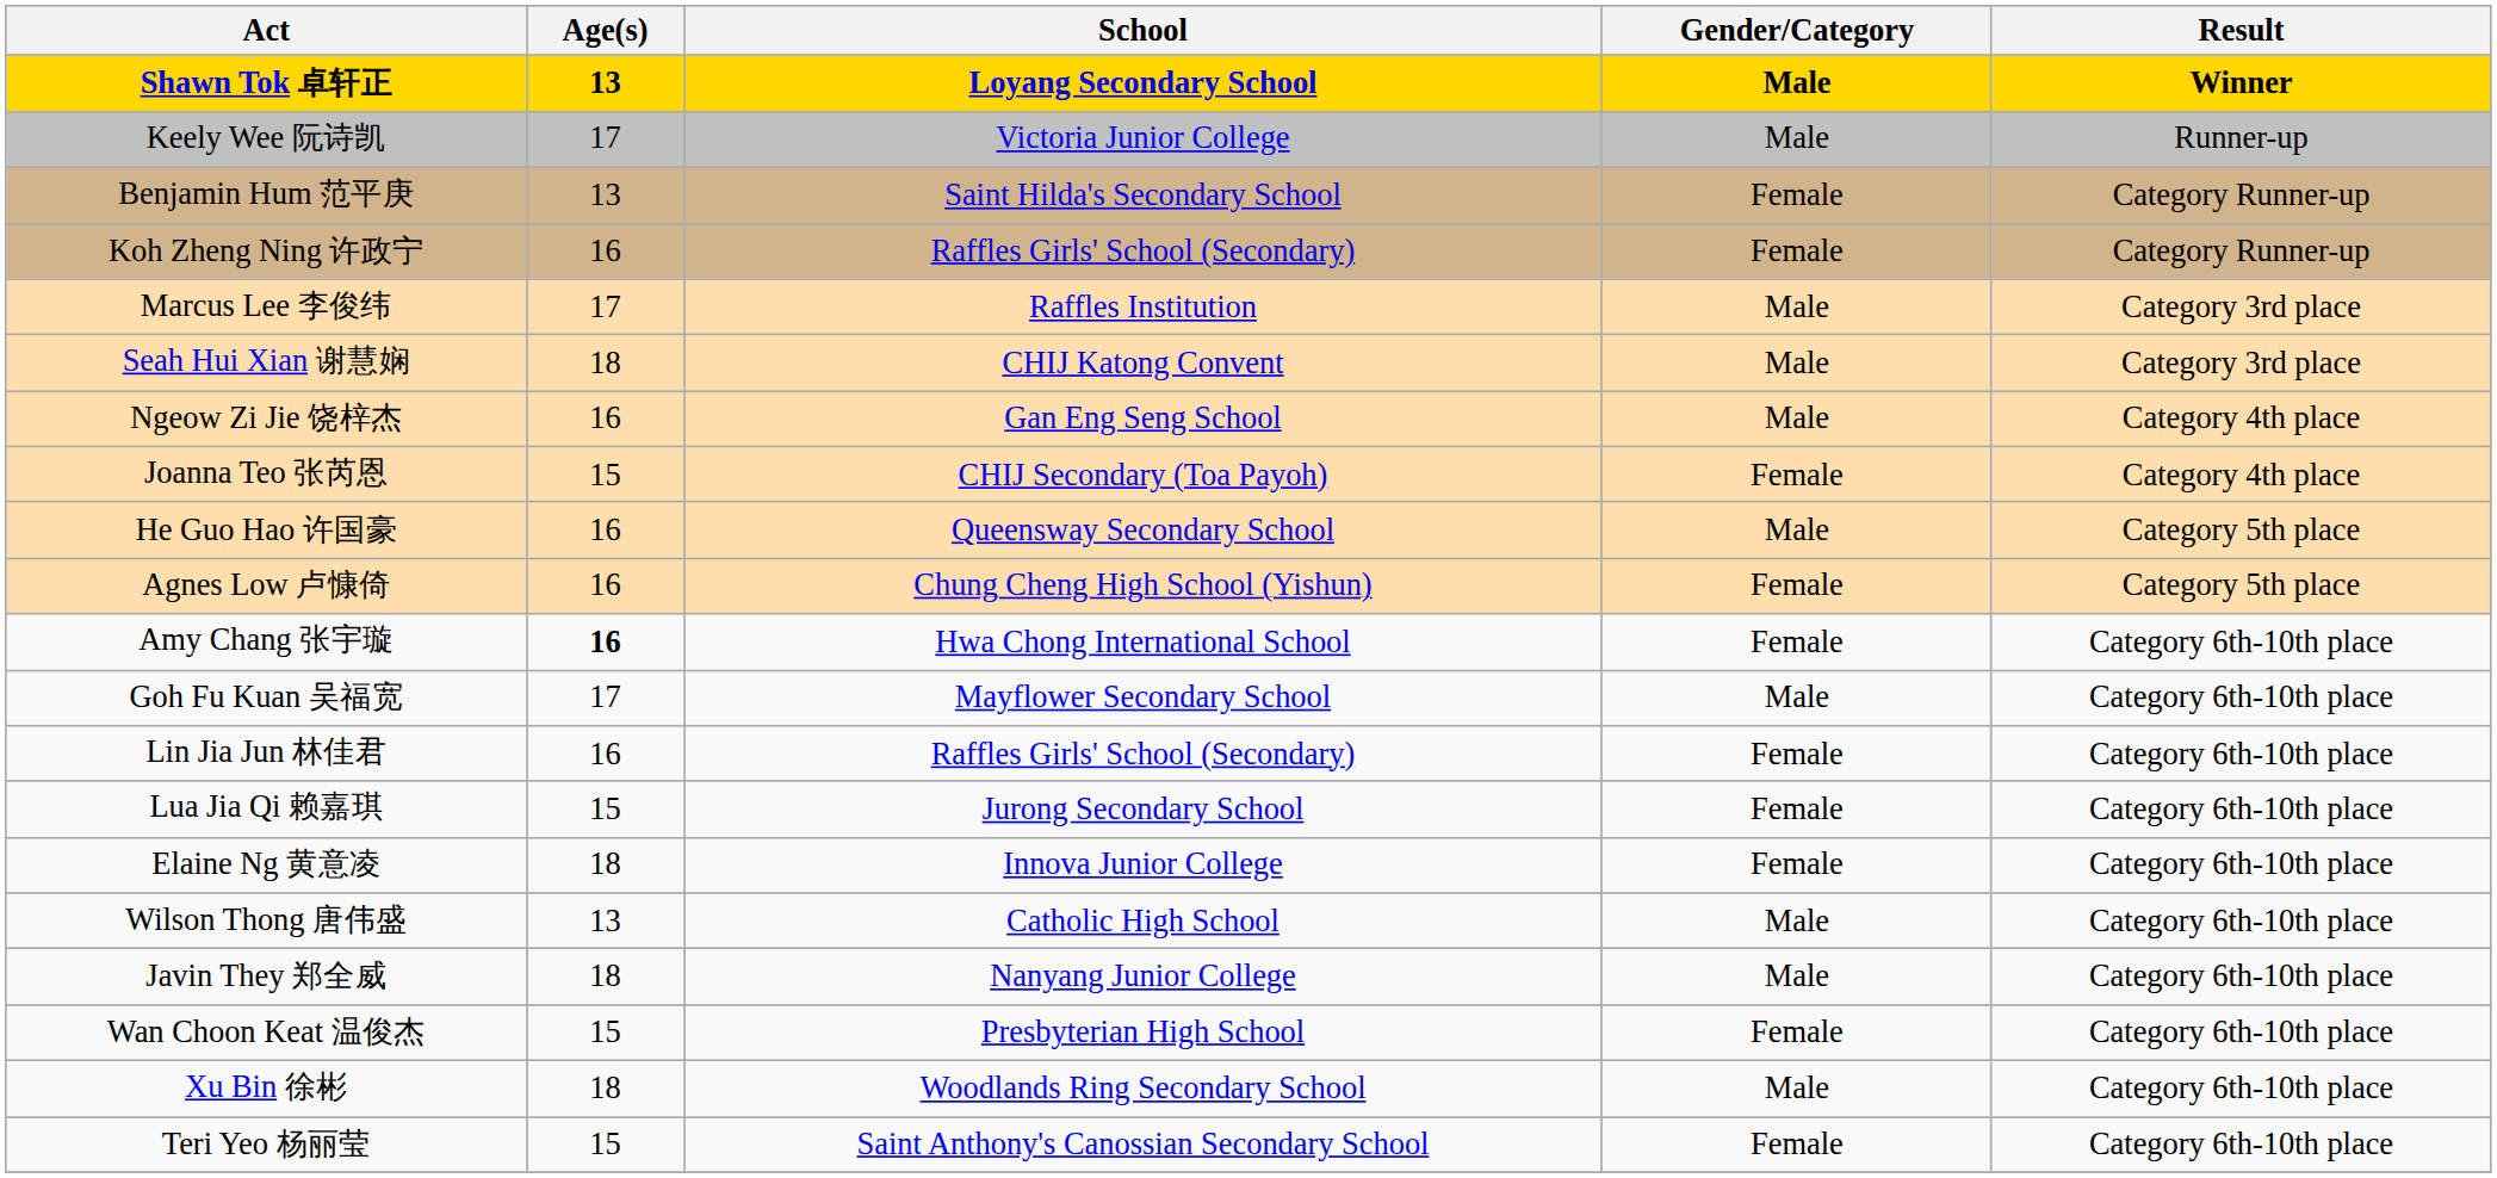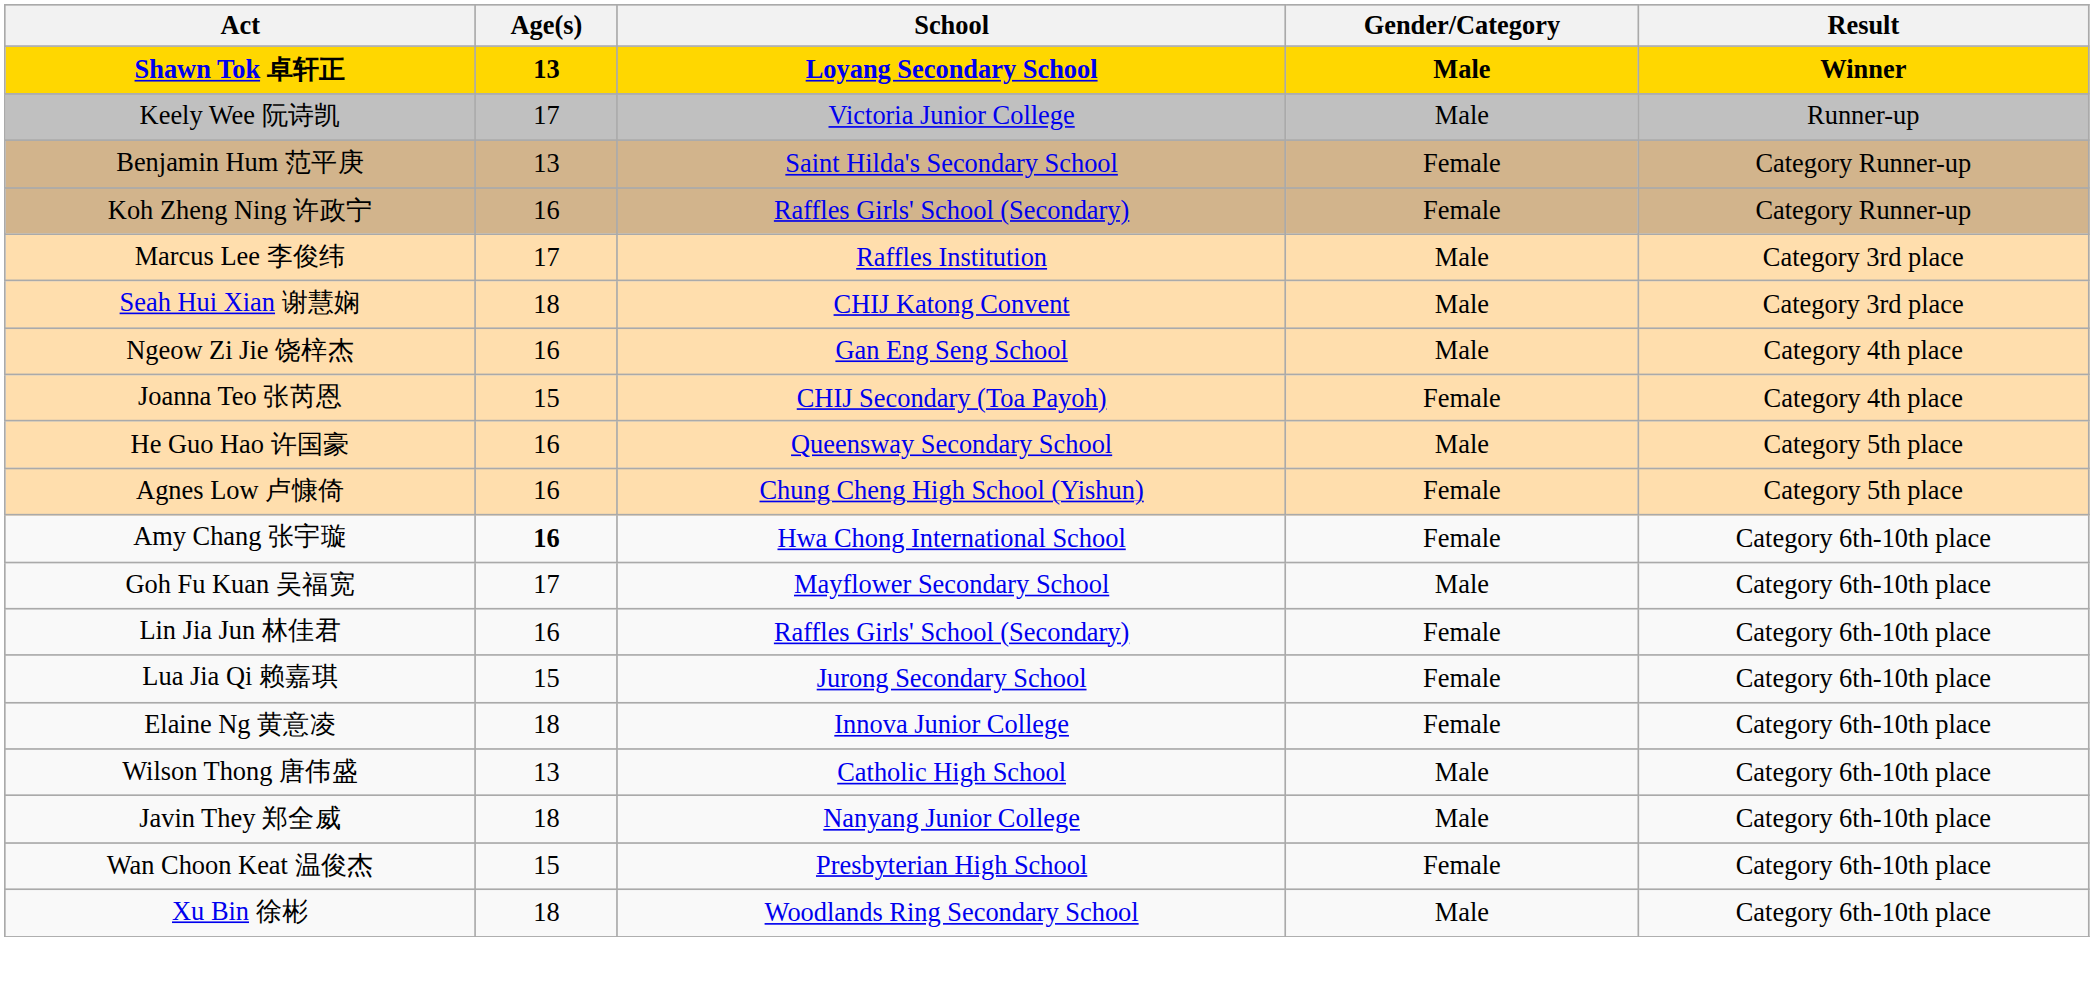 <table class="wikitable sortable" style="width:100%; text-align:center;">
 <tr>
 <th>Act</th>
 <th>Age(s)</th>
 <th>School</th>
 <th>Gender/Category</th>
 <th>Result</th>
 </tr>
 <tr bgcolor=gold>
 <td><strong><a href='#'>Shawn Tok</a> 卓轩正</strong></td>
 <td><strong>13</strong></td>
 <td><strong><a href='#'>Loyang Secondary School</a></strong></td>
 <td><strong>Male</strong></td>
 <td><strong>Winner</strong></td>
 </tr>
 <tr bgcolor=silver>
 <td>Keely Wee 阮诗凯</td>
 <td>17</td>
 <td><a href='#'>Victoria Junior College</a></td>
 <td>Male</td>
 <td>Runner-up</td>
 </tr>
 <tr bgcolor=tan>
 <td>Benjamin Hum 范平庚</td>
 <td>13</td>
 <td><a href='#'>Saint Hilda's Secondary School</a></td>
 <td>Female</td>
 <td>Category Runner-up</td>
 </tr>
 <tr bgcolor=tan>
 <td>Koh Zheng Ning 许政宁</td>
 <td>16</td>
 <td><a href='#'>Raffles Girls' School (Secondary)</a></td>
 <td>Female</td>
 <td>Category Runner-up</td>
 </tr>
 <tr bgcolor=navajowhite>
 <td>Marcus Lee 李俊纬</td>
 <td>17</td>
 <td><a href='#'>Raffles Institution</a></td>
 <td>Male</td>
 <td>Category 3rd place</td>
 </tr>
 <tr bgcolor=navajowhite>
 <td><a href='#'>Seah Hui Xian</a> 谢慧娴</td>
 <td>18</td>
 <td><a href='#'>CHIJ Katong Convent</a></td>
 <td>Male</td>
 <td>Category 3rd place</td>
 </tr>
 <tr bgcolor=navajowhite>
 <td>Ngeow Zi Jie 饶梓杰</td>
 <td>16</td>
 <td><a href='#'>Gan Eng Seng School</a></td>
 <td>Male</td>
 <td>Category 4th place</td>
 </tr>
 <tr bgcolor=navajowhite>
 <td>Joanna Teo 张芮恩</td>
 <td>15</td>
 <td><a href='#'>CHIJ Secondary (Toa Payoh)</a></td>
 <td>Female</td>
 <td>Category 4th place</td>
 </tr>
 <tr bgcolor=navajowhite>
 <td>He Guo Hao 许国豪</td>
 <td>16</td>
 <td><a href='#'>Queensway Secondary School</a></td>
 <td>Male</td>
 <td>Category 5th place</td>
 </tr>
 <tr bgcolor=navajowhite>
 <td>Agnes Low 卢慷倚</td>
 <td>16</td>
 <td><a href='#'>Chung Cheng High School (Yishun)</a></td>
 <td>Female</td>
 <td>Category 5th place</td>
 </tr>
 <tr>
 <td>Amy Chang 张宇璇</td>
 <td><strong>16</strong></td>
 <td><a href='#'>Hwa Chong International School</a></td>
 <td>Female</td>
 <td>Category 6th-10th place</td>
 </tr>
 <tr>
 <td>Goh Fu Kuan 吴福宽</td>
 <td>17</td>
 <td><a href='#'>Mayflower Secondary School</a></td>
 <td>Male</td>
 <td>Category 6th-10th place</td>
 </tr>
 <tr>
 <td>Lin Jia Jun 林佳君</td>
 <td>16</td>
 <td><a href='#'>Raffles Girls' School (Secondary)</a></td>
 <td>Female</td>
 <td>Category 6th-10th place</td>
 </tr>
 <tr>
 <td>Lua Jia Qi 赖嘉琪</td>
 <td>15</td>
 <td><a href='#'>Jurong Secondary School</a></td>
 <td>Female</td>
 <td>Category 6th-10th place</td>
 </tr>
 <tr>
 <td>Elaine Ng 黄意凌</td>
 <td>18</td>
 <td><a href='#'>Innova Junior College</a></td>
 <td>Female</td>
 <td>Category 6th-10th place</td>
 </tr>
 <tr>
 <td>Wilson Thong 唐伟盛</td>
 <td>13</td>
 <td><a href='#'>Catholic High School</a></td>
 <td>Male</td>
 <td>Category 6th-10th place</td>
 </tr>
 <tr>
 <td>Javin They 郑全威</td>
 <td>18</td>
 <td><a href='#'>Nanyang Junior College</a></td>
 <td>Male</td>
 <td>Category 6th-10th place</td>
 </tr>
 <tr>
 <td>Wan Choon Keat 温俊杰</td>
 <td>15</td>
 <td><a href='#'>Presbyterian High School</a></td>
 <td>Female</td>
 <td>Category 6th-10th place</td>
 </tr>
 <tr>
 <td><a href='#'>Xu Bin</a> 徐彬</td>
 <td>18</td>
 <td><a href='#'>Woodlands Ring Secondary School</a></td>
 <td>Male</td>
 <td>Category 6th-10th place</td>
 </tr>
 <tr>
-<td>Teri Yeo 杨丽莹</td>
-<td>15</td>
-<td><a href='#'>Saint Anthony's Canossian Secondary School</a></td>
-<td>Female</td>
-<td>Category 6th-10th place</td>
-</tr>
-<tr>
 </tr>
 </table>
